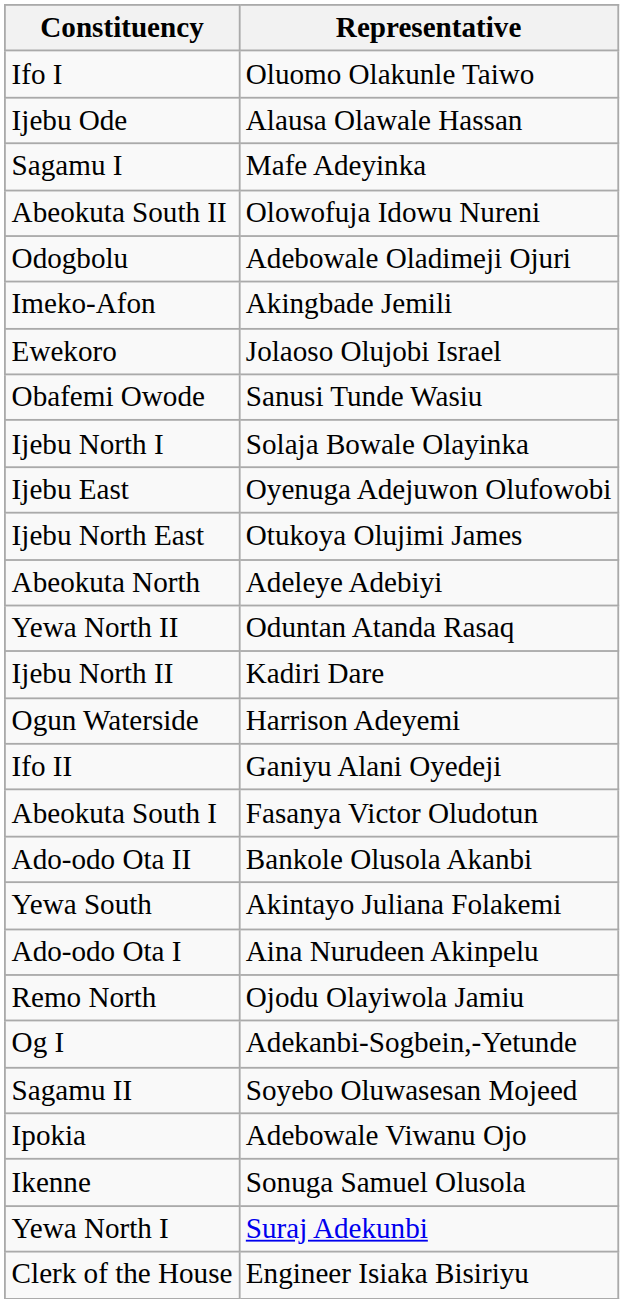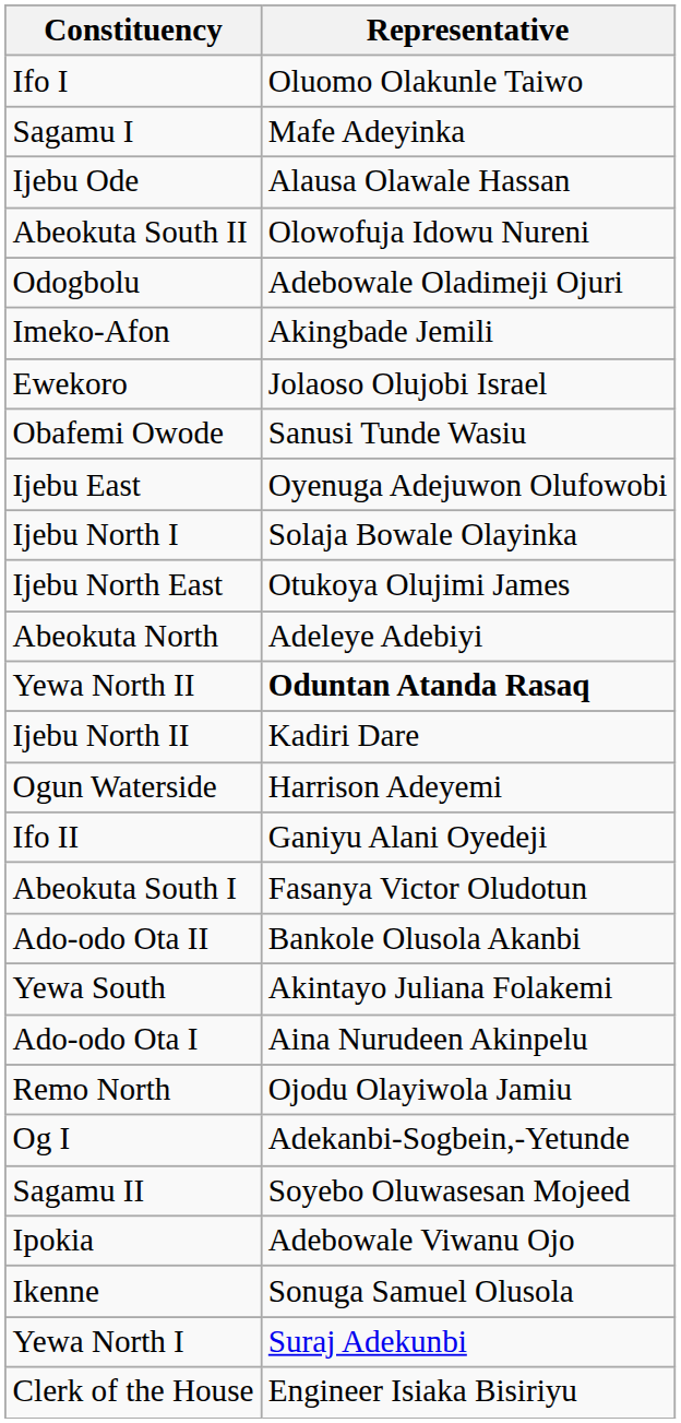 <table class=wikitable>
 <tr>
 <th>Constituency</th>
 <th>Representative</th>
 </tr>
 <tr>
 <td>Ifo I</td>
 <td>Oluomo Olakunle Taiwo</td>
 </tr>
 <tr>
+<td>Sagamu I</td>
+<td>Mafe Adeyinka</td>
+</tr>
+<tr>
 <td>Ijebu Ode</td>
 <td>Alausa Olawale Hassan</td>
-</tr>
-<tr>
-<td>Sagamu I</td>
-<td>Mafe Adeyinka</td>
 </tr>
 <tr>
 <td>Abeokuta South II</td>
 <td>Olowofuja Idowu Nureni</td>
 </tr>
 <tr>
 <td>Odogbolu</td>
 <td>Adebowale Oladimeji Ojuri</td>
 </tr>
 <tr>
 <td>Imeko-Afon</td>
 <td>Akingbade Jemili</td>
 </tr>
 <tr>
 <td>Ewekoro</td>
 <td>Jolaoso Olujobi Israel</td>
 </tr>
 <tr>
 <td>Obafemi Owode</td>
 <td>Sanusi Tunde Wasiu</td>
 </tr>
 <tr>
+<td>Ijebu East</td>
+<td>Oyenuga Adejuwon Olufowobi</td>
+</tr>
+<tr>
 <td>Ijebu North I</td>
 <td>Solaja Bowale Olayinka</td>
-</tr>
-<tr>
-<td>Ijebu East</td>
-<td>Oyenuga Adejuwon Olufowobi</td>
 </tr>
 <tr>
 <td>Ijebu North East</td>
 <td>Otukoya Olujimi James</td>
 </tr>
 <tr>
 <td>Abeokuta North</td>
 <td>Adeleye Adebiyi</td>
 </tr>
 <tr>
 <td>Yewa North II</td>
-<td>Oduntan Atanda Rasaq</td>
+<td><strong>Oduntan Atanda Rasaq</strong></td>
 </tr>
 <tr>
 <td>Ijebu North II</td>
 <td>Kadiri Dare</td>
 </tr>
 <tr>
 <td>Ogun Waterside</td>
 <td>Harrison Adeyemi</td>
 </tr>
 <tr>
 <td>Ifo II</td>
 <td>Ganiyu Alani Oyedeji</td>
 </tr>
 <tr>
 <td>Abeokuta South I</td>
 <td>Fasanya Victor Oludotun</td>
 </tr>
 <tr>
 <td>Ado-odo Ota II</td>
 <td>Bankole Olusola Akanbi</td>
 </tr>
 <tr>
 <td>Yewa South</td>
 <td>Akintayo Juliana Folakemi</td>
 </tr>
 <tr>
 <td>Ado-odo Ota I</td>
 <td>Aina Nurudeen Akinpelu</td>
 </tr>
 <tr>
 <td>Remo North</td>
 <td>Ojodu Olayiwola Jamiu</td>
 </tr>
 <tr>
 <td>Og I</td>
 <td>Adekanbi-Sogbein,-Yetunde</td>
 </tr>
 <tr>
 <td>Sagamu II</td>
 <td>Soyebo Oluwasesan Mojeed</td>
 </tr>
 <tr>
 <td>Ipokia</td>
 <td>Adebowale Viwanu Ojo</td>
 </tr>
 <tr>
 <td>Ikenne</td>
 <td>Sonuga Samuel Olusola</td>
 </tr>
 <tr>
 <td>Yewa North I</td>
 <td><a href='#'>Suraj Adekunbi</a></td>
 </tr>
 <tr>
 <td>Clerk of the House</td>
 <td>Engineer Isiaka Bisiriyu</td>
 </tr>
 </table>
